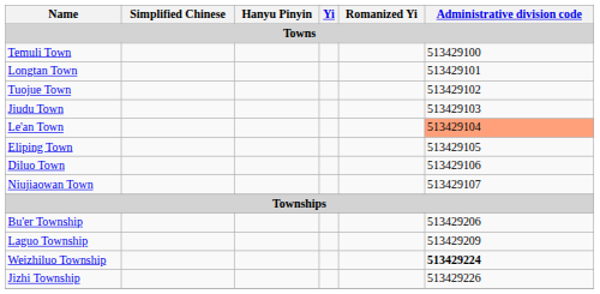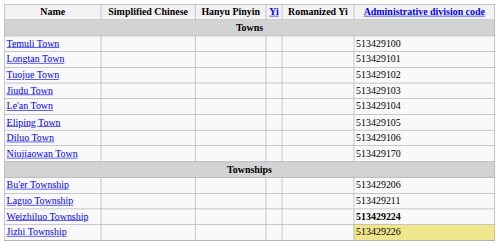 <table class="wikitable" align="center" style="width:50%; border="1">
 <tr>
 <th>Name</th>
 <th>Simplified Chinese</th>
 <th>Hanyu Pinyin</th>
 <th><a href='#'>Yi</a></th>
 <th>Romanized Yi</th>
 <th><a href='#'>Administrative division code</a></th>
 </tr>
 <tr>
 <td colspan="7"  style="text-align:center; background:#d3d3d3;"><strong>Towns</strong></td>
 </tr>
 <tr --------->
 <td><a href='#'>Temuli Town</a></td>
 <td></td>
 <td></td>
 <td></td>
 <td></td>
 <td>513429100</td>
 </tr>
 <tr>
 <td><a href='#'>Longtan Town</a></td>
 <td></td>
 <td></td>
 <td></td>
 <td></td>
 <td>513429101</td>
 </tr>
 <tr>
 <td><a href='#'>Tuojue Town</a></td>
 <td></td>
 <td></td>
 <td></td>
 <td></td>
 <td>513429102</td>
 </tr>
 <tr>
 <td><a href='#'>Jiudu Town</a></td>
 <td></td>
 <td></td>
 <td></td>
 <td></td>
 <td>513429103</td>
 </tr>
 <tr>
 <td><a href='#'>Le'an Town</a></td>
 <td></td>
 <td></td>
 <td></td>
 <td></td>
-<td style="background: lightsalmon;">513429104</td>
+<td>513429104</td>
 </tr>
 <tr>
 <td><a href='#'>Eliping Town</a></td>
 <td></td>
 <td></td>
 <td></td>
 <td></td>
 <td>513429105</td>
 </tr>
 <tr>
 <td><a href='#'>Diluo Town</a></td>
 <td></td>
 <td></td>
 <td></td>
 <td></td>
 <td>513429106</td>
 </tr>
 <tr>
 <td><a href='#'>Niujiaowan Town</a></td>
 <td></td>
 <td></td>
 <td></td>
 <td></td>
-<td>513429107</td>
+<td>513429170</td>
 </tr>
 <tr>
 <td colspan="7"  style="text-align:center; background:#d3d3d3;"><strong>Townships</strong></td>
 </tr>
 <tr --------->
 <td><a href='#'>Bu'er Township</a></td>
 <td></td>
 <td></td>
 <td></td>
 <td></td>
 <td>513429206</td>
 </tr>
 <tr>
 <td><a href='#'>Laguo Township</a></td>
 <td></td>
 <td></td>
 <td></td>
 <td></td>
-<td>513429209</td>
+<td>513429211</td>
 </tr>
 <tr>
 <td><a href='#'>Weizhiluo Township</a></td>
 <td></td>
 <td></td>
 <td></td>
 <td></td>
 <td><strong>513429224</strong></td>
 </tr>
 <tr>
 <td><a href='#'>Jizhi Township</a></td>
 <td></td>
 <td></td>
 <td></td>
 <td></td>
-<td>513429226</td>
+<td style="background: khaki;">513429226</td>
 </tr>
 <tr>
 </tr>
 </table>
